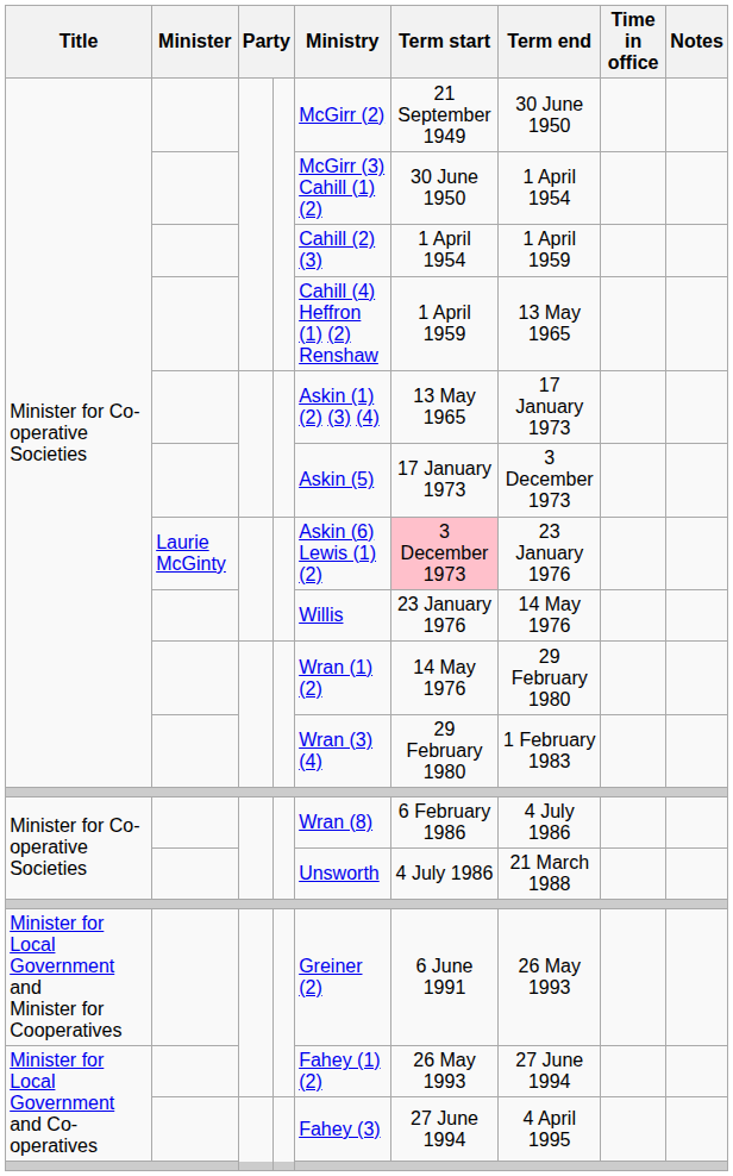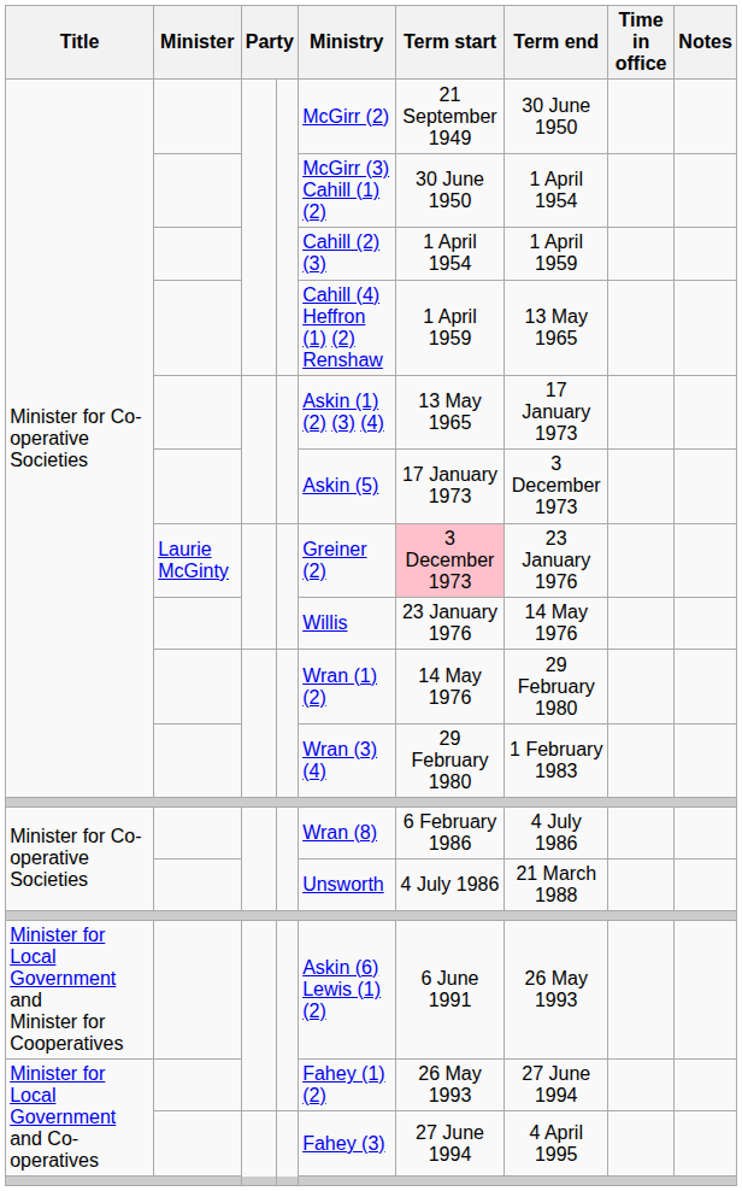 <table class="wikitable sortable">
 <tr>
 <th>Title</th>
 <th>Minister</th>
 <th colspan="2">Party</th>
 <th>Ministry</th>
 <th data-sort-type="date">Term start</th>
 <th data-sort-type=date>Term end</th>
 <th>Time in office</th>
 <th class="unsortable">Notes</th>
 </tr>
 <tr>
 <td rowspan="10">Minister for Co-operative Societies</td>
 <td></td>
 <td rowspan="4" > </td>
 <td rowspan="4"></td>
 <td><a href='#'>McGirr (2)</a></td>
 <td align="center">21 September 1949</td>
 <td align="center">30 June 1950</td>
 <td align=right></td>
 <td></td>
 </tr>
 <tr>
 <td></td>
 <td><a href='#'>McGirr (3)</a><br><a href='#'>Cahill (1)</a> <a href='#'>(2)</a></td>
 <td align="center">30 June 1950</td>
 <td align="center">1 April 1954</td>
 <td align=right></td>
 <td></td>
 </tr>
 <tr>
 <td></td>
 <td><a href='#'>Cahill (2)</a> <a href='#'>(3)</a></td>
 <td align="center">1 April 1954</td>
 <td align="center">1 April 1959</td>
 <td align=right></td>
 <td></td>
 </tr>
 <tr>
 <td></td>
 <td><a href='#'>Cahill (4)</a><br><a href='#'>Heffron (1)</a> <a href='#'>(2)</a><br><a href='#'>Renshaw</a></td>
 <td align="center">1 April 1959</td>
 <td align="center">13 May 1965</td>
 <td align=right></td>
 <td></td>
 </tr>
 <tr>
 <td></td>
 <td rowspan="2" > </td>
 <td rowspan="2"></td>
 <td><a href='#'>Askin (1)</a> <a href='#'>(2)</a> <a href='#'>(3)</a> <a href='#'>(4)</a></td>
 <td align="center">13 May 1965</td>
 <td align="center">17 January 1973</td>
 <td align=right><strong></strong></td>
 <td></td>
 </tr>
 <tr>
 <td></td>
 <td><a href='#'>Askin (5)</a></td>
 <td align="center">17 January 1973</td>
 <td align="center">3 December 1973</td>
 <td align=right></td>
 <td></td>
 </tr>
 <tr>
 <td><a href='#'>Laurie McGinty</a></td>
 <td rowspan="2" > </td>
 <td rowspan="2"></td>
-<td><a href='#'>Askin (6)</a><br><a href='#'>Lewis (1)</a> <a href='#'>(2)</a></td>
+<td><a href='#'>Greiner (2)</a></td>
 <td align="center" style="background: pink;">3 December 1973</td>
 <td align="center">23 January 1976</td>
 <td align=right></td>
 <td></td>
 </tr>
 <tr>
 <td></td>
 <td><a href='#'>Willis</a></td>
 <td align="center">23 January 1976</td>
 <td align="center">14 May 1976</td>
 <td align=right></td>
 <td></td>
 </tr>
 <tr>
 <td></td>
 <td rowspan="2" > </td>
 <td rowspan="2"></td>
 <td><a href='#'>Wran (1)</a> <a href='#'>(2)</a></td>
 <td align="center">14 May 1976</td>
 <td align="center">29 February 1980</td>
 <td align=right></td>
 <td></td>
 </tr>
 <tr>
 <td></td>
 <td><a href='#'>Wran (3)</a> <a href='#'>(4)</a></td>
 <td align="center">29 February 1980</td>
 <td align="center">1 February 1983</td>
 <td align=right></td>
 <td></td>
 </tr>
 <tr class="sortbottom">
 <th colspan="9" style="background: #cccccc;"></th>
 </tr>
 <tr>
 <td rowspan="2">Minister for Co-operative Societies</td>
 <td></td>
 <td rowspan="2" > </td>
 <td rowspan="2"></td>
 <td><a href='#'>Wran (8)</a></td>
 <td align="center">6 February 1986</td>
 <td align="center">4 July 1986</td>
 <td align=right></td>
 <td></td>
 </tr>
 <tr>
 <td></td>
 <td><a href='#'>Unsworth</a></td>
 <td align="center">4 July 1986</td>
 <td align="center">21 March 1988</td>
 <td align=right></td>
 <td></td>
 </tr>
 <tr class="sortbottom">
 <th colspan="9" style="background: #cccccc;"></th>
 </tr>
 <tr>
 <td><a href='#'>Minister for Local Government</a> and<br>Minister for Cooperatives</td>
 <td></td>
 <td rowspan="2" > </td>
 <td rowspan="2"></td>
-<td><a href='#'>Greiner (2)</a></td>
+<td><a href='#'>Askin (6)</a><br><a href='#'>Lewis (1)</a> <a href='#'>(2)</a></td>
 <td align="center">6 June 1991</td>
 <td align="center">26 May 1993</td>
 <td align=right></td>
 <td></td>
 </tr>
 <tr>
 <td rowspan="2"><a href='#'>Minister for Local Government</a> and Co-operatives</td>
 <td></td>
 <td><a href='#'>Fahey (1)</a> <a href='#'>(2)</a></td>
 <td align="center">26 May 1993</td>
 <td align="center">27 June 1994</td>
 <td align=right></td>
 <td></td>
 </tr>
 <tr>
 <td></td>
 <td rowspan="2" > </td>
 <td rowspan="2"></td>
 <td><a href='#'>Fahey (3)</a></td>
 <td align="center">27 June 1994</td>
 <td align="center">4 April 1995</td>
 <td align=right></td>
 <td></td>
 </tr>
 <tr class="sortbottom">
 <th colspan="9" style="background: #cccccc;"></th>
 </tr>
 </table>
